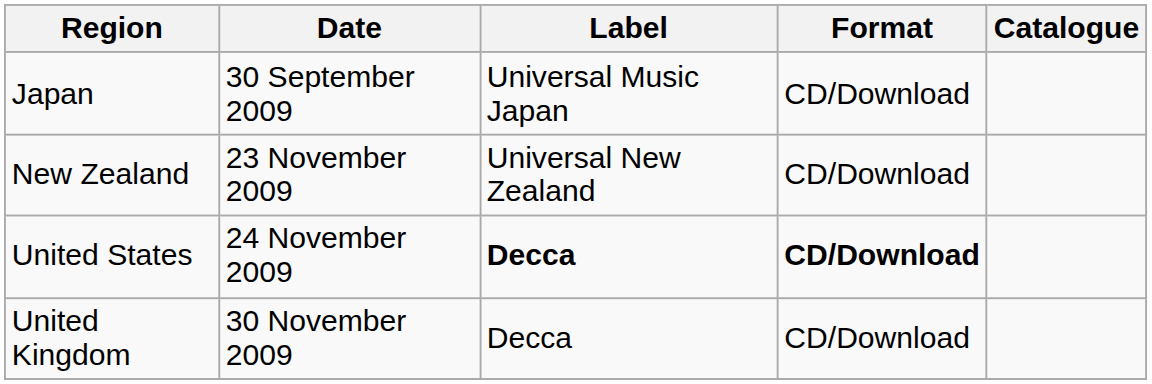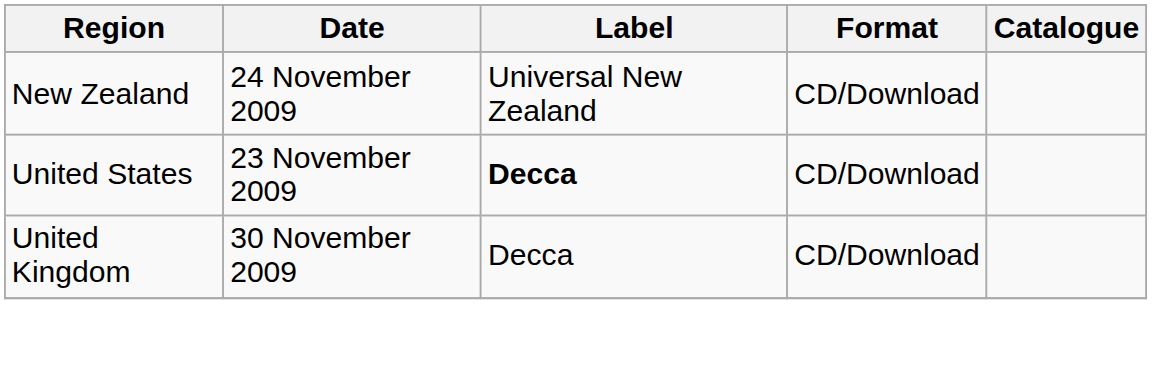 <table class="wikitable">
 <tr>
 <th>Region</th>
 <th>Date</th>
 <th>Label</th>
 <th>Format</th>
 <th>Catalogue</th>
 </tr>
 <tr>
-<td>Japan</td>
-<td>30 September 2009</td>
-<td>Universal Music Japan</td>
-<td>CD/Download</td>
-<td></td>
-</tr>
-<tr>
 <td>New Zealand</td>
-<td>23 November 2009</td>
+<td>24 November 2009</td>
 <td>Universal New Zealand</td>
 <td>CD/Download</td>
 <td></td>
 </tr>
 <tr>
 <td>United States</td>
-<td>24 November 2009</td>
+<td>23 November 2009</td>
 <td><strong>Decca</strong></td>
-<td><strong>CD/Download</strong></td>
+<td>CD/Download</td>
 <td></td>
 </tr>
 <tr>
 <td>United Kingdom</td>
 <td>30 November 2009</td>
 <td>Decca</td>
 <td>CD/Download</td>
 <td></td>
 </tr>
 <tr>
 </tr>
 </table>
